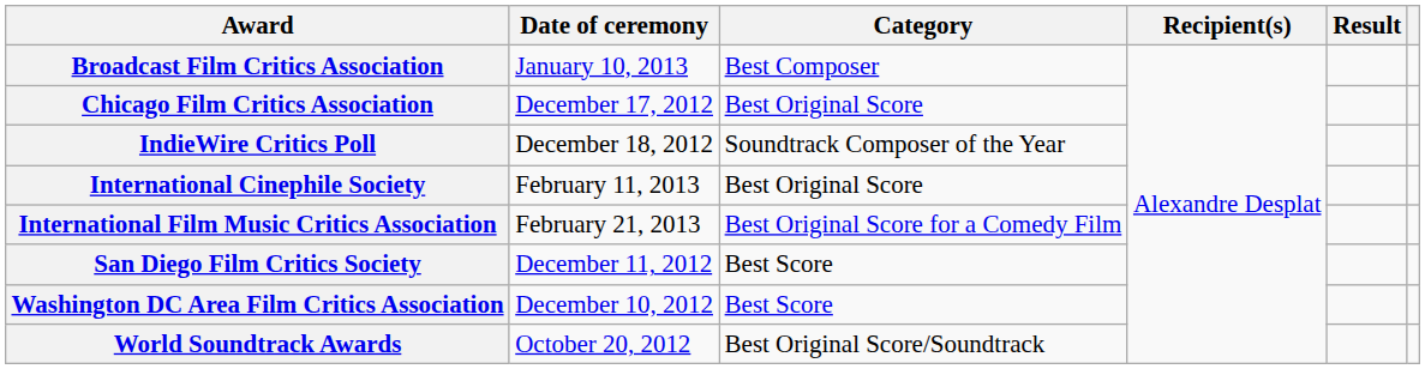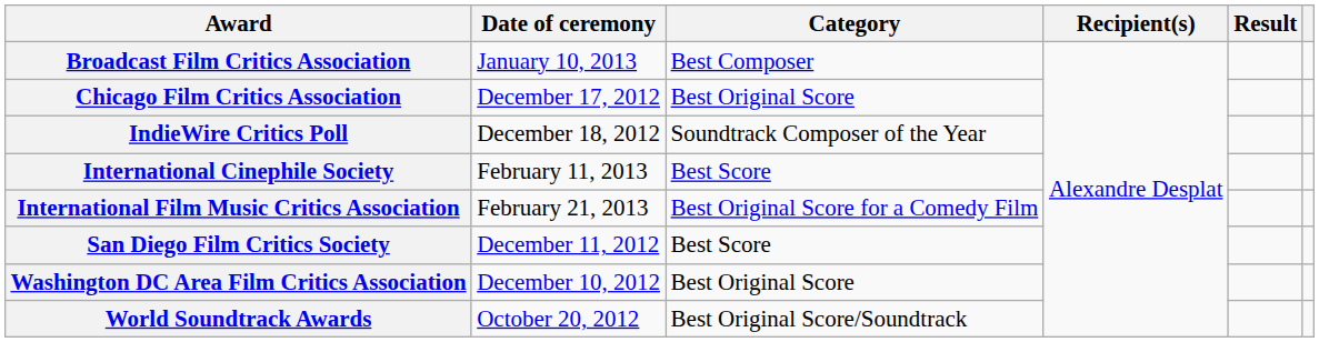 <table class="wikitable sortable plainrowheaders">
 <tr>
 <th scope="col">Award</th>
 <th scope="col">Date of ceremony</th>
 <th scope="col">Category</th>
 <th scope="col">Recipient(s)</th>
 <th scope="col">Result</th>
 <th scope="col" class="unsortable"></th>
 </tr>
 <tr>
 <th scope="row"><a href='#'>Broadcast Film Critics Association</a></th>
 <td><a href='#'>January 10, 2013</a></td>
 <td><a href='#'>Best Composer</a></td>
 <td rowspan="8"><a href='#'>Alexandre Desplat</a></td>
 <td></td>
 <td></td>
 </tr>
 <tr>
 <th scope="row"><a href='#'>Chicago Film Critics Association</a></th>
 <td><a href='#'>December 17, 2012</a></td>
 <td><a href='#'>Best Original Score</a></td>
 <td></td>
 <td></td>
 </tr>
 <tr>
 <th scope="row"><a href='#'>IndieWire Critics Poll</a></th>
 <td>December 18, 2012</td>
 <td>Soundtrack Composer of the Year</td>
 <td></td>
 <td></td>
 </tr>
 <tr>
 <th scope="row"><a href='#'>International Cinephile Society</a></th>
 <td>February 11, 2013</td>
-<td>Best Original Score</td>
+<td><a href='#'>Best Score</a></td>
 <td></td>
 <td><br></td>
 </tr>
 <tr>
 <th scope="row"><a href='#'>International Film Music Critics Association</a></th>
 <td>February 21, 2013</td>
 <td><a href='#'>Best Original Score for a Comedy Film</a></td>
 <td></td>
 <td></td>
 </tr>
 <tr>
 <th scope="row"><a href='#'>San Diego Film Critics Society</a></th>
 <td><a href='#'>December 11, 2012</a></td>
 <td>Best Score</td>
 <td></td>
 <td></td>
 </tr>
 <tr>
 <th scope="row"><a href='#'>Washington DC Area Film Critics Association</a></th>
 <td><a href='#'>December 10, 2012</a></td>
-<td><a href='#'>Best Score</a></td>
+<td>Best Original Score</td>
 <td></td>
 <td></td>
 </tr>
 <tr>
 <th scope="row"><a href='#'>World Soundtrack Awards</a></th>
 <td><a href='#'>October 20, 2012</a></td>
 <td>Best Original Score/Soundtrack</td>
 <td></td>
 <td></td>
 </tr>
 </table>
